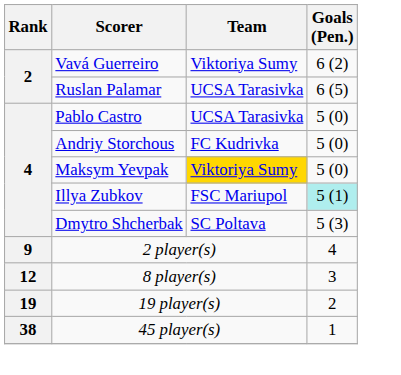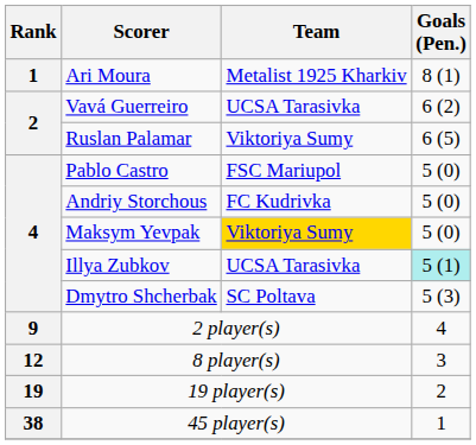 <table class="wikitable">
 <tr>
 <th>Rank</th>
 <th>Scorer</th>
 <th>Team</th>
 <th>Goals<br>(Pen.)</th>
 </tr>
 <tr>
+<th align=center rowspan=1>1</th>
+<td> <a href='#'>Ari Moura</a></td>
+<td><a href='#'>Metalist 1925 Kharkiv</a></td>
+<td align=center>8 (1)</td>
+</tr>
+<tr>
 <th align=center rowspan=2>2</th>
 <td> <a href='#'>Vavá Guerreiro</a></td>
-<td><a href='#'>Viktoriya Sumy</a></td>
+<td><a href='#'>UCSA Tarasivka</a></td>
 <td align=center>6 (2)</td>
 </tr>
 <tr>
 <td><a href='#'>Ruslan Palamar</a></td>
-<td><a href='#'>UCSA Tarasivka</a></td>
+<td><a href='#'>Viktoriya Sumy</a></td>
 <td align=center>6 (5)</td>
 </tr>
 <tr>
 <th align=center rowspan=5>4</th>
 <td> <a href='#'>Pablo Castro</a></td>
-<td><a href='#'>UCSA Tarasivka</a></td>
+<td><a href='#'>FSC Mariupol</a></td>
 <td align=center>5 (0)</td>
 </tr>
 <tr>
 <td><a href='#'>Andriy Storchous</a></td>
 <td><a href='#'>FC Kudrivka</a></td>
 <td align=center>5 (0)</td>
 </tr>
 <tr>
 <td><a href='#'>Maksym Yevpak</a></td>
 <td style="background: gold;"><a href='#'>Viktoriya Sumy</a></td>
 <td align=center>5 (0)</td>
 </tr>
 <tr>
 <td><a href='#'>Illya Zubkov</a></td>
-<td><a href='#'>FSC Mariupol</a></td>
+<td><a href='#'>UCSA Tarasivka</a></td>
 <td align=center style="background: paleturquoise;">5 (1)</td>
 </tr>
 <tr>
 <td><a href='#'>Dmytro Shcherbak</a></td>
 <td><a href='#'>SC Poltava</a></td>
 <td align=center>5 (3)</td>
 </tr>
 <tr>
 <th align=center>9</th>
 <td colspan=2 align=center><em>2 player(s)</em></td>
 <td align=center>4</td>
 </tr>
 <tr>
 <th align=center>12</th>
 <td colspan=2 align=center><em>8 player(s)</em></td>
 <td align=center>3</td>
 </tr>
 <tr>
 <th align=center>19</th>
 <td colspan=2 align=center><em>19 player(s)</em></td>
 <td align=center>2</td>
 </tr>
 <tr>
 <th align=center>38</th>
 <td colspan=2 align=center><em>45 player(s)</em></td>
 <td align=center>1</td>
 </tr>
 <tr>
 </tr>
 </table>
